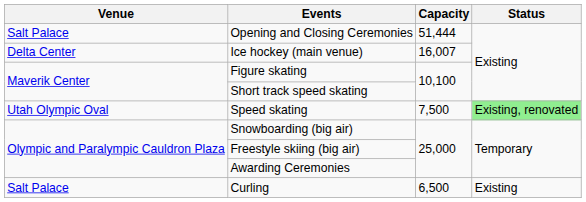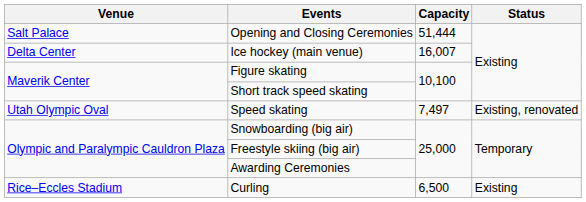 <table class="wikitable sortable">
 <tr>
 <th>Venue</th>
 <th>Events</th>
 <th>Capacity</th>
 <th>Status</th>
 </tr>
 <tr>
 <td><a href='#'>Salt Palace</a></td>
 <td>Opening and Closing Ceremonies</td>
 <td>51,444</td>
 <td rowspan="4">Existing</td>
 </tr>
 <tr>
 <td><a href='#'>Delta Center</a></td>
 <td>Ice hockey (main venue)</td>
 <td>16,007</td>
 </tr>
 <tr>
 <td rowspan="2"><a href='#'>Maverik Center</a></td>
 <td>Figure skating</td>
 <td rowspan="2">10,100</td>
 </tr>
 <tr>
 <td>Short track speed skating</td>
 </tr>
 <tr>
 <td><a href='#'>Utah Olympic Oval</a></td>
 <td>Speed skating</td>
-<td>7,500</td>
-<td style="background: lightgreen;">Existing, renovated</td>
+<td>7,497</td>
+<td>Existing, renovated</td>
 </tr>
 <tr>
 <td rowspan="3"><a href='#'>Olympic and Paralympic Cauldron Plaza</a></td>
 <td>Snowboarding (big air)</td>
 <td rowspan="3">25,000</td>
 <td rowspan="3">Temporary</td>
 </tr>
 <tr>
 <td>Freestyle skiing (big air)</td>
 </tr>
 <tr>
 <td>Awarding Ceremonies</td>
 </tr>
 <tr>
-<td><a href='#'>Salt Palace</a></td>
+<td><a href='#'>Rice–Eccles Stadium</a></td>
 <td>Curling</td>
 <td>6,500</td>
 <td>Existing</td>
 </tr>
 </table>
